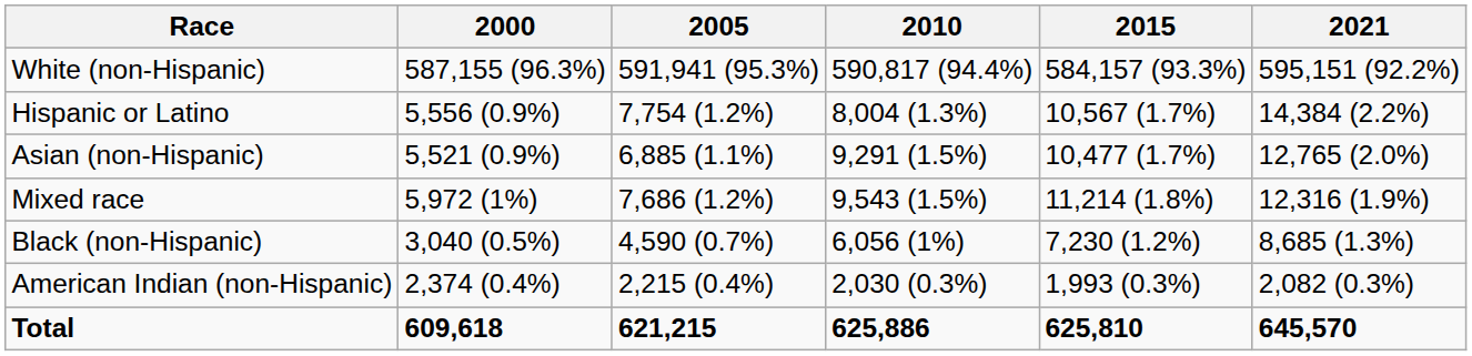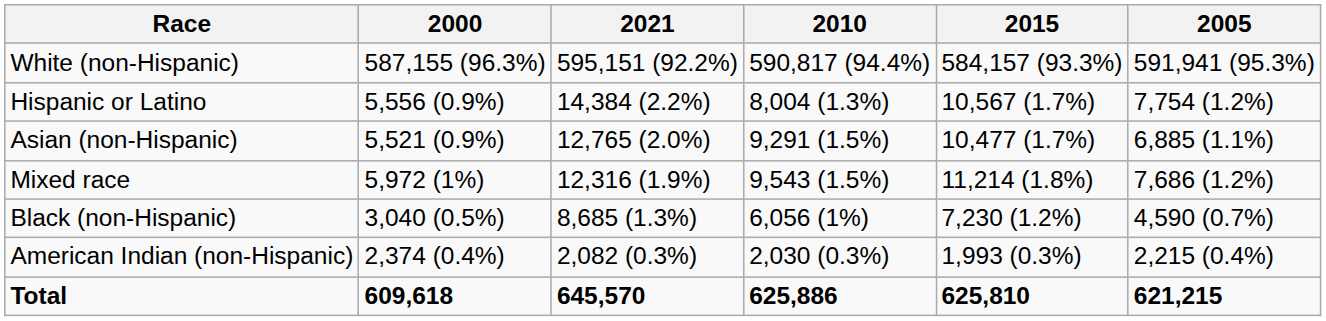 <table class="wikitable">
 <tr>
 <th>Race</th>
 <th>2000</th>
-<th>2005</th>
+<th>2021</th>
 <th>2010</th>
 <th>2015</th>
-<th>2021</th>
+<th>2005</th>
 </tr>
 <tr>
 <td>White (non-Hispanic)</td>
 <td>587,155 (96.3%)</td>
-<td>591,941 (95.3%)</td>
+<td>595,151 (92.2%)</td>
 <td>590,817 (94.4%)</td>
 <td>584,157 (93.3%)</td>
-<td>595,151 (92.2%)</td>
+<td>591,941 (95.3%)</td>
 </tr>
 <tr>
 <td>Hispanic or Latino</td>
 <td>5,556 (0.9%)</td>
-<td>7,754 (1.2%)</td>
+<td>14,384 (2.2%)</td>
 <td>8,004 (1.3%)</td>
 <td>10,567 (1.7%)</td>
-<td>14,384 (2.2%)</td>
+<td>7,754 (1.2%)</td>
 </tr>
 <tr>
 <td>Asian (non-Hispanic)</td>
 <td>5,521 (0.9%)</td>
-<td>6,885 (1.1%)</td>
+<td>12,765 (2.0%)</td>
 <td>9,291 (1.5%)</td>
 <td>10,477 (1.7%)</td>
-<td>12,765 (2.0%)</td>
+<td>6,885 (1.1%)</td>
 </tr>
 <tr>
 <td>Mixed race</td>
 <td>5,972 (1%)</td>
-<td>7,686 (1.2%)</td>
+<td>12,316 (1.9%)</td>
 <td>9,543 (1.5%)</td>
 <td>11,214 (1.8%)</td>
-<td>12,316 (1.9%)</td>
+<td>7,686 (1.2%)</td>
 </tr>
 <tr>
 <td>Black (non-Hispanic)</td>
 <td>3,040 (0.5%)</td>
-<td>4,590 (0.7%)</td>
+<td>8,685 (1.3%)</td>
 <td>6,056 (1%)</td>
 <td>7,230 (1.2%)</td>
-<td>8,685 (1.3%)</td>
+<td>4,590 (0.7%)</td>
 </tr>
 <tr>
 <td>American Indian (non-Hispanic)</td>
 <td>2,374 (0.4%)</td>
-<td>2,215 (0.4%)</td>
+<td>2,082 (0.3%)</td>
 <td>2,030 (0.3%)</td>
 <td>1,993 (0.3%)</td>
-<td>2,082 (0.3%)</td>
+<td>2,215 (0.4%)</td>
 </tr>
 <tr>
 <td><strong>Total</strong></td>
 <td><strong>609,618</strong></td>
-<td><strong>621,215</strong></td>
+<td><strong>645,570</strong></td>
 <td><strong>625,886</strong></td>
 <td><strong>625,810</strong></td>
-<td><strong>645,570</strong></td>
+<td><strong>621,215</strong></td>
 </tr>
 </table>
